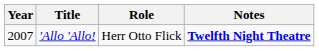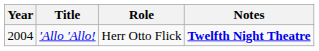 <table class="wikitable sortable">
 <tr>
 <th>Year</th>
 <th>Title</th>
 <th>Role</th>
 <th class="unsortable">Notes</th>
 </tr>
 <tr>
-<td>2007</td>
+<td>2004</td>
 <td><em><a href='#'>'Allo 'Allo!</a></em></td>
 <td>Herr Otto Flick</td>
 <td><strong><a href='#'>Twelfth Night Theatre</a></strong></td>
 </tr>
 </table>
